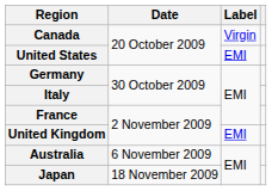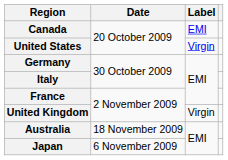 <table class="wikitable plainrowheaders">
 <tr>
 <th scope="col">Region</th>
 <th scope="col">Date</th>
 <th scope="col">Label</th>
 <th scope="col"></th>
 </tr>
 <tr>
 <th scope="row">Canada</th>
 <td rowspan="2">20 October 2009</td>
-<td><a href='#'>Virgin</a></td>
+<td><a href='#'>EMI</a></td>
 <td align="center"></td>
 </tr>
 <tr>
 <th scope="row">United States</th>
-<td><a href='#'>EMI</a></td>
+<td><a href='#'>Virgin</a></td>
 <td align="center"></td>
 </tr>
 <tr>
 <th scope="row">Germany</th>
 <td rowspan="2">30 October 2009</td>
 <td rowspan="3">EMI</td>
 <td align="center"></td>
 </tr>
 <tr>
 <th scope="row">Italy</th>
 <td align="center"></td>
 </tr>
 <tr>
 <th scope="row">France</th>
 <td rowspan="2">2 November 2009</td>
 <td align="center"></td>
 </tr>
 <tr>
 <th scope="row">United Kingdom</th>
-<td><a href='#'>EMI</a></td>
+<td>Virgin</td>
 <td align="center"></td>
 </tr>
 <tr>
 <th scope="row">Australia</th>
-<td>6 November 2009</td>
+<td>18 November 2009</td>
 <td rowspan="2">EMI</td>
 <td align="center"></td>
 </tr>
 <tr>
 <th scope="row">Japan</th>
-<td>18 November 2009</td>
+<td>6 November 2009</td>
 <td align="center"></td>
 </tr>
 </table>
